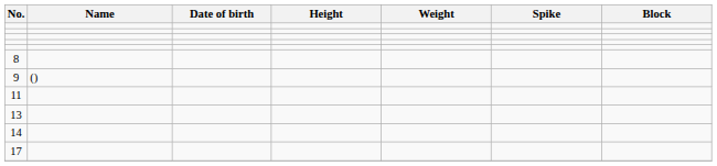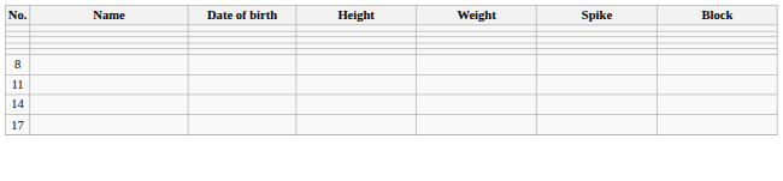 <table class="wikitable sortable" style="font-size:100%; text-align:center;">
 <tr>
 <th>No.</th>
 <th style="width:12em">Name</th>
 <th style="width:8em">Date of birth</th>
 <th style="width:9em">Height</th>
 <th style="width:9em">Weight</th>
 <th style="width:9em">Spike</th>
 <th style="width:9em">Block</th>
 </tr>
 <tr>
 <td></td>
 <td align=left> </td>
 <td align=right></td>
 <td></td>
 <td></td>
 <td></td>
 <td></td>
 </tr>
 <tr>
 <td></td>
 <td align=left> </td>
 <td align=right></td>
 <td></td>
 <td></td>
 <td></td>
 <td></td>
 </tr>
 <tr>
 <td></td>
 <td align=left> </td>
 <td align=right></td>
 <td></td>
 <td></td>
 <td></td>
 <td></td>
 </tr>
 <tr>
 <td></td>
 <td align=left> </td>
 <td align=right></td>
 <td></td>
 <td></td>
 <td></td>
 <td></td>
 </tr>
 <tr>
 <td></td>
 <td align=left> </td>
 <td align=right></td>
 <td></td>
 <td></td>
 <td></td>
 <td></td>
 </tr>
 <tr>
 <td>8</td>
 <td align=left> </td>
 <td align=right></td>
 <td></td>
 <td></td>
 <td></td>
 <td></td>
 </tr>
 <tr>
-<td>9</td>
-<td align=left>  ()</td>
-<td align=right></td>
-<td></td>
-<td></td>
-<td></td>
-<td></td>
-</tr>
-<tr>
 <td>11</td>
-<td align=left> </td>
-<td align=right></td>
-<td></td>
-<td></td>
-<td></td>
-<td></td>
-</tr>
-<tr>
-<td>13</td>
 <td align=left> </td>
 <td align=right></td>
 <td></td>
 <td></td>
 <td></td>
 <td></td>
 </tr>
 <tr>
 <td>14</td>
 <td align=left> </td>
 <td align=right></td>
 <td></td>
 <td></td>
 <td></td>
 <td></td>
 </tr>
 <tr>
 <td>17</td>
 <td align=left> </td>
 <td align=right></td>
 <td></td>
 <td></td>
 <td></td>
 <td></td>
 </tr>
 <tr>
 </tr>
 </table>
